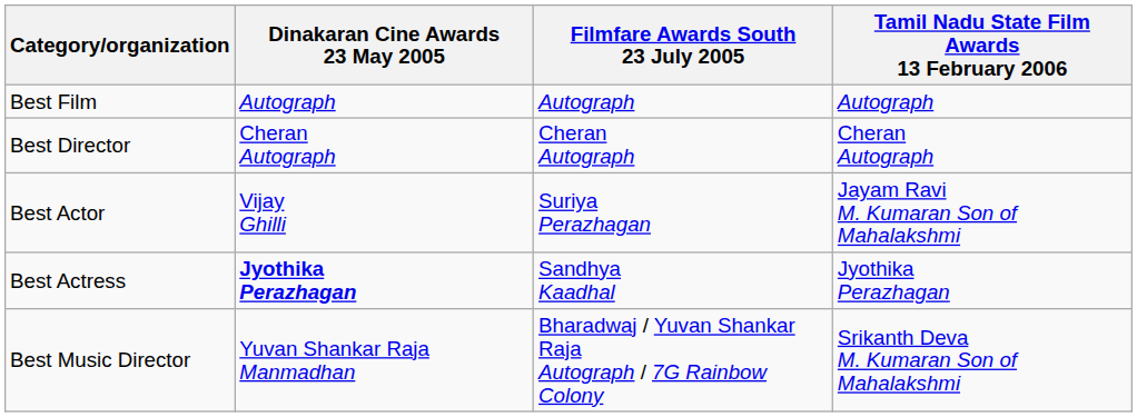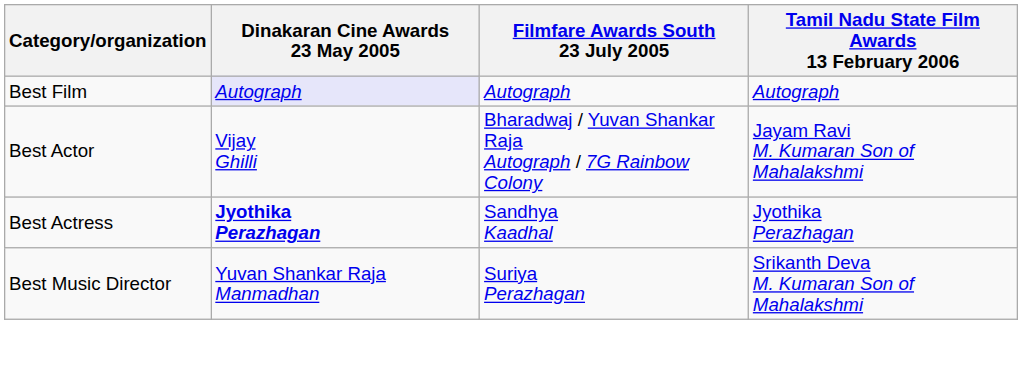 <table class="wikitable" style="font-size: 90%;">
 <tr>
 <th rowspan="1" style="width:20px;">Category/organization</th>
 <th rowspan="1" style="width:200px;">Dinakaran Cine Awards<br>23 May 2005</th>
 <th rowspan="1" style="width:200px;"><a href='#'>Filmfare Awards South</a><br>23 July 2005</th>
 <th rowspan="1" style="width:200px;"><a href='#'>Tamil Nadu State Film Awards</a><br>13 February 2006</th>
 </tr>
 <tr>
 <td>Best Film</td>
-<td><em><a href='#'>Autograph</a></em></td>
+<td style="background: lavender;"><em><a href='#'>Autograph</a></em></td>
 <td><em><a href='#'>Autograph</a></em></td>
 <td><em><a href='#'>Autograph</a></em></td>
 </tr>
 <tr>
-<td>Best Director</td>
-<td><a href='#'>Cheran</a><br><em><a href='#'>Autograph</a></em></td>
-<td><a href='#'>Cheran</a><br><em><a href='#'>Autograph</a></em></td>
-<td><a href='#'>Cheran</a><br><em><a href='#'>Autograph</a></em></td>
-</tr>
-<tr>
 <td>Best Actor</td>
 <td><a href='#'>Vijay</a><br><em><a href='#'>Ghilli</a></em></td>
-<td><a href='#'>Suriya</a><br><em><a href='#'>Perazhagan</a></em></td>
+<td><a href='#'>Bharadwaj</a> / <a href='#'>Yuvan Shankar Raja</a><br><em><a href='#'>Autograph</a></em> / <em><a href='#'>7G Rainbow Colony</a></em></td>
 <td><a href='#'>Jayam Ravi</a><br><em><a href='#'>M. Kumaran Son of Mahalakshmi</a></em></td>
 </tr>
 <tr>
 <td>Best Actress</td>
 <td><strong><a href='#'>Jyothika</a><br><em><a href='#'>Perazhagan</a></em></strong></td>
 <td><a href='#'>Sandhya</a><br><em><a href='#'>Kaadhal</a></em></td>
 <td><a href='#'>Jyothika</a><br><em><a href='#'>Perazhagan</a></em></td>
 </tr>
 <tr>
 <td>Best Music Director</td>
 <td><a href='#'>Yuvan Shankar Raja</a><br><em><a href='#'>Manmadhan</a></em></td>
-<td><a href='#'>Bharadwaj</a> / <a href='#'>Yuvan Shankar Raja</a><br><em><a href='#'>Autograph</a></em> / <em><a href='#'>7G Rainbow Colony</a></em></td>
+<td><a href='#'>Suriya</a><br><em><a href='#'>Perazhagan</a></em></td>
 <td><a href='#'>Srikanth Deva</a><br><em><a href='#'>M. Kumaran Son of Mahalakshmi</a></em></td>
 </tr>
 </table>
